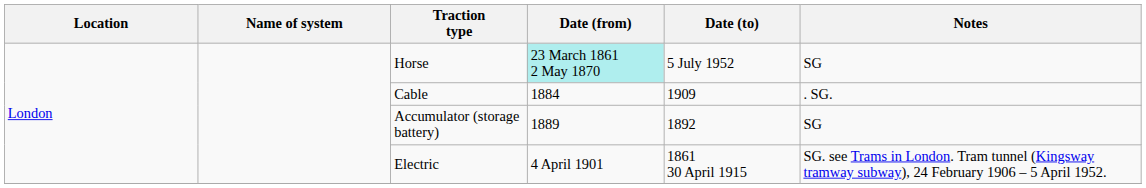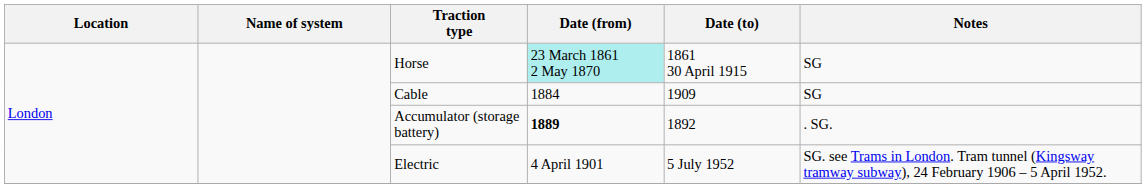 <table class="wikitable" width=100%>
 <tr>
 <th width=17%>Location</th>
 <th width=17%>Name of system</th>
 <th width=12%>Traction<br>type</th>
 <th width=12%>Date (from)</th>
 <th width=12%>Date (to)</th>
 <th width=30%>Notes</th>
 </tr>
 <tr>
 <td rowspan=4><a href='#'>London</a></td>
 <td rowspan=4> </td>
 <td>Horse</td>
 <td style="background: paleturquoise;">23 March 1861<br>2 May 1870</td>
-<td>5 July 1952</td>
+<td>1861<br>30 April 1915</td>
 <td>SG</td>
 </tr>
 <tr>
 <td>Cable</td>
 <td>1884</td>
 <td>1909</td>
-<td>. SG.</td>
+<td>SG</td>
 </tr>
 <tr>
 <td>Accumulator (storage battery)</td>
-<td>1889</td>
+<td><strong>1889</strong></td>
 <td>1892</td>
-<td>SG</td>
+<td>. SG.</td>
 </tr>
 <tr>
 <td>Electric</td>
 <td>4 April 1901</td>
-<td>1861<br>30 April 1915</td>
+<td>5 July 1952</td>
 <td>SG. see <a href='#'>Trams in London</a>. Tram tunnel (<a href='#'>Kingsway tramway subway</a>), 24 February 1906 – 5 April 1952.</td>
 </tr>
 <tr>
 </tr>
 </table>
